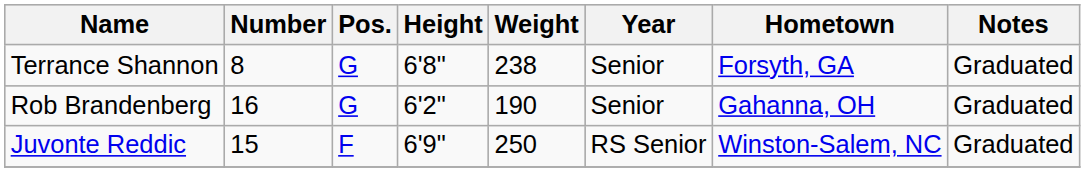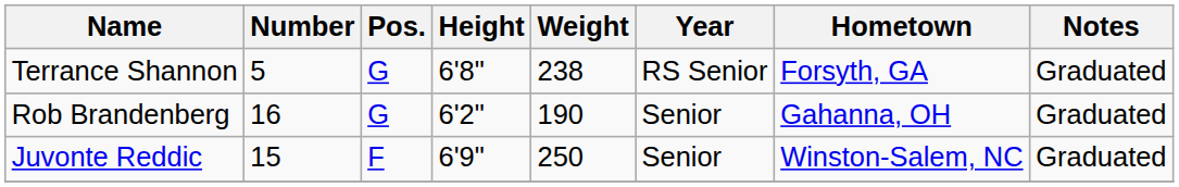 <table class="wikitable sortable" border="1">
 <tr>
 <th>Name</th>
 <th>Number</th>
 <th>Pos.</th>
 <th>Height</th>
 <th>Weight</th>
 <th>Year</th>
 <th>Hometown</th>
 <th class="unsortable">Notes</th>
 </tr>
 <tr>
 <td sortname>Terrance Shannon</td>
-<td>8</td>
+<td>5</td>
 <td><a href='#'>G</a></td>
 <td>6'8"</td>
 <td>238</td>
-<td>Senior</td>
+<td>RS Senior</td>
 <td><a href='#'>Forsyth, GA</a></td>
 <td>Graduated</td>
 </tr>
 <tr>
 <td sortname>Rob Brandenberg</td>
 <td>16</td>
 <td><a href='#'>G</a></td>
 <td>6'2"</td>
 <td>190</td>
 <td>Senior</td>
 <td><a href='#'>Gahanna, OH</a></td>
 <td>Graduated</td>
 </tr>
 <tr>
 <td sortname><a href='#'>Juvonte Reddic</a></td>
 <td>15</td>
 <td><a href='#'>F</a></td>
 <td>6'9"</td>
 <td>250</td>
-<td>RS Senior</td>
+<td>Senior</td>
 <td><a href='#'>Winston-Salem, NC</a></td>
 <td>Graduated</td>
 </tr>
 <tr>
 </tr>
 </table>
